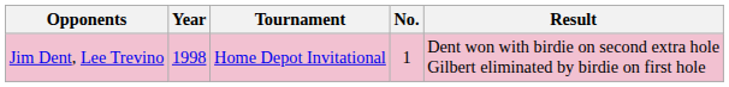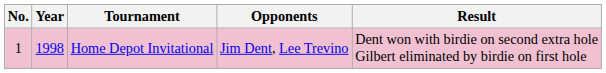 <table class="wikitable" style="font-size:95%;">
 <tr>
-<th>Opponents</th>
+<th>No.</th>
 <th>Year</th>
 <th>Tournament</th>
-<th>No.</th>
+<th>Opponents</th>
 <th>Result</th>
 </tr>
 <tr style="background:#F2C1D1;">
-<td> <a href='#'>Jim Dent</a>,  <a href='#'>Lee Trevino</a></td>
+<td align=center>1</td>
 <td><a href='#'>1998</a></td>
 <td><a href='#'>Home Depot Invitational</a></td>
-<td align=center>1</td>
+<td> <a href='#'>Jim Dent</a>,  <a href='#'>Lee Trevino</a></td>
 <td>Dent won with birdie on second extra hole<br>Gilbert eliminated by birdie on first hole</td>
 </tr>
 </table>
